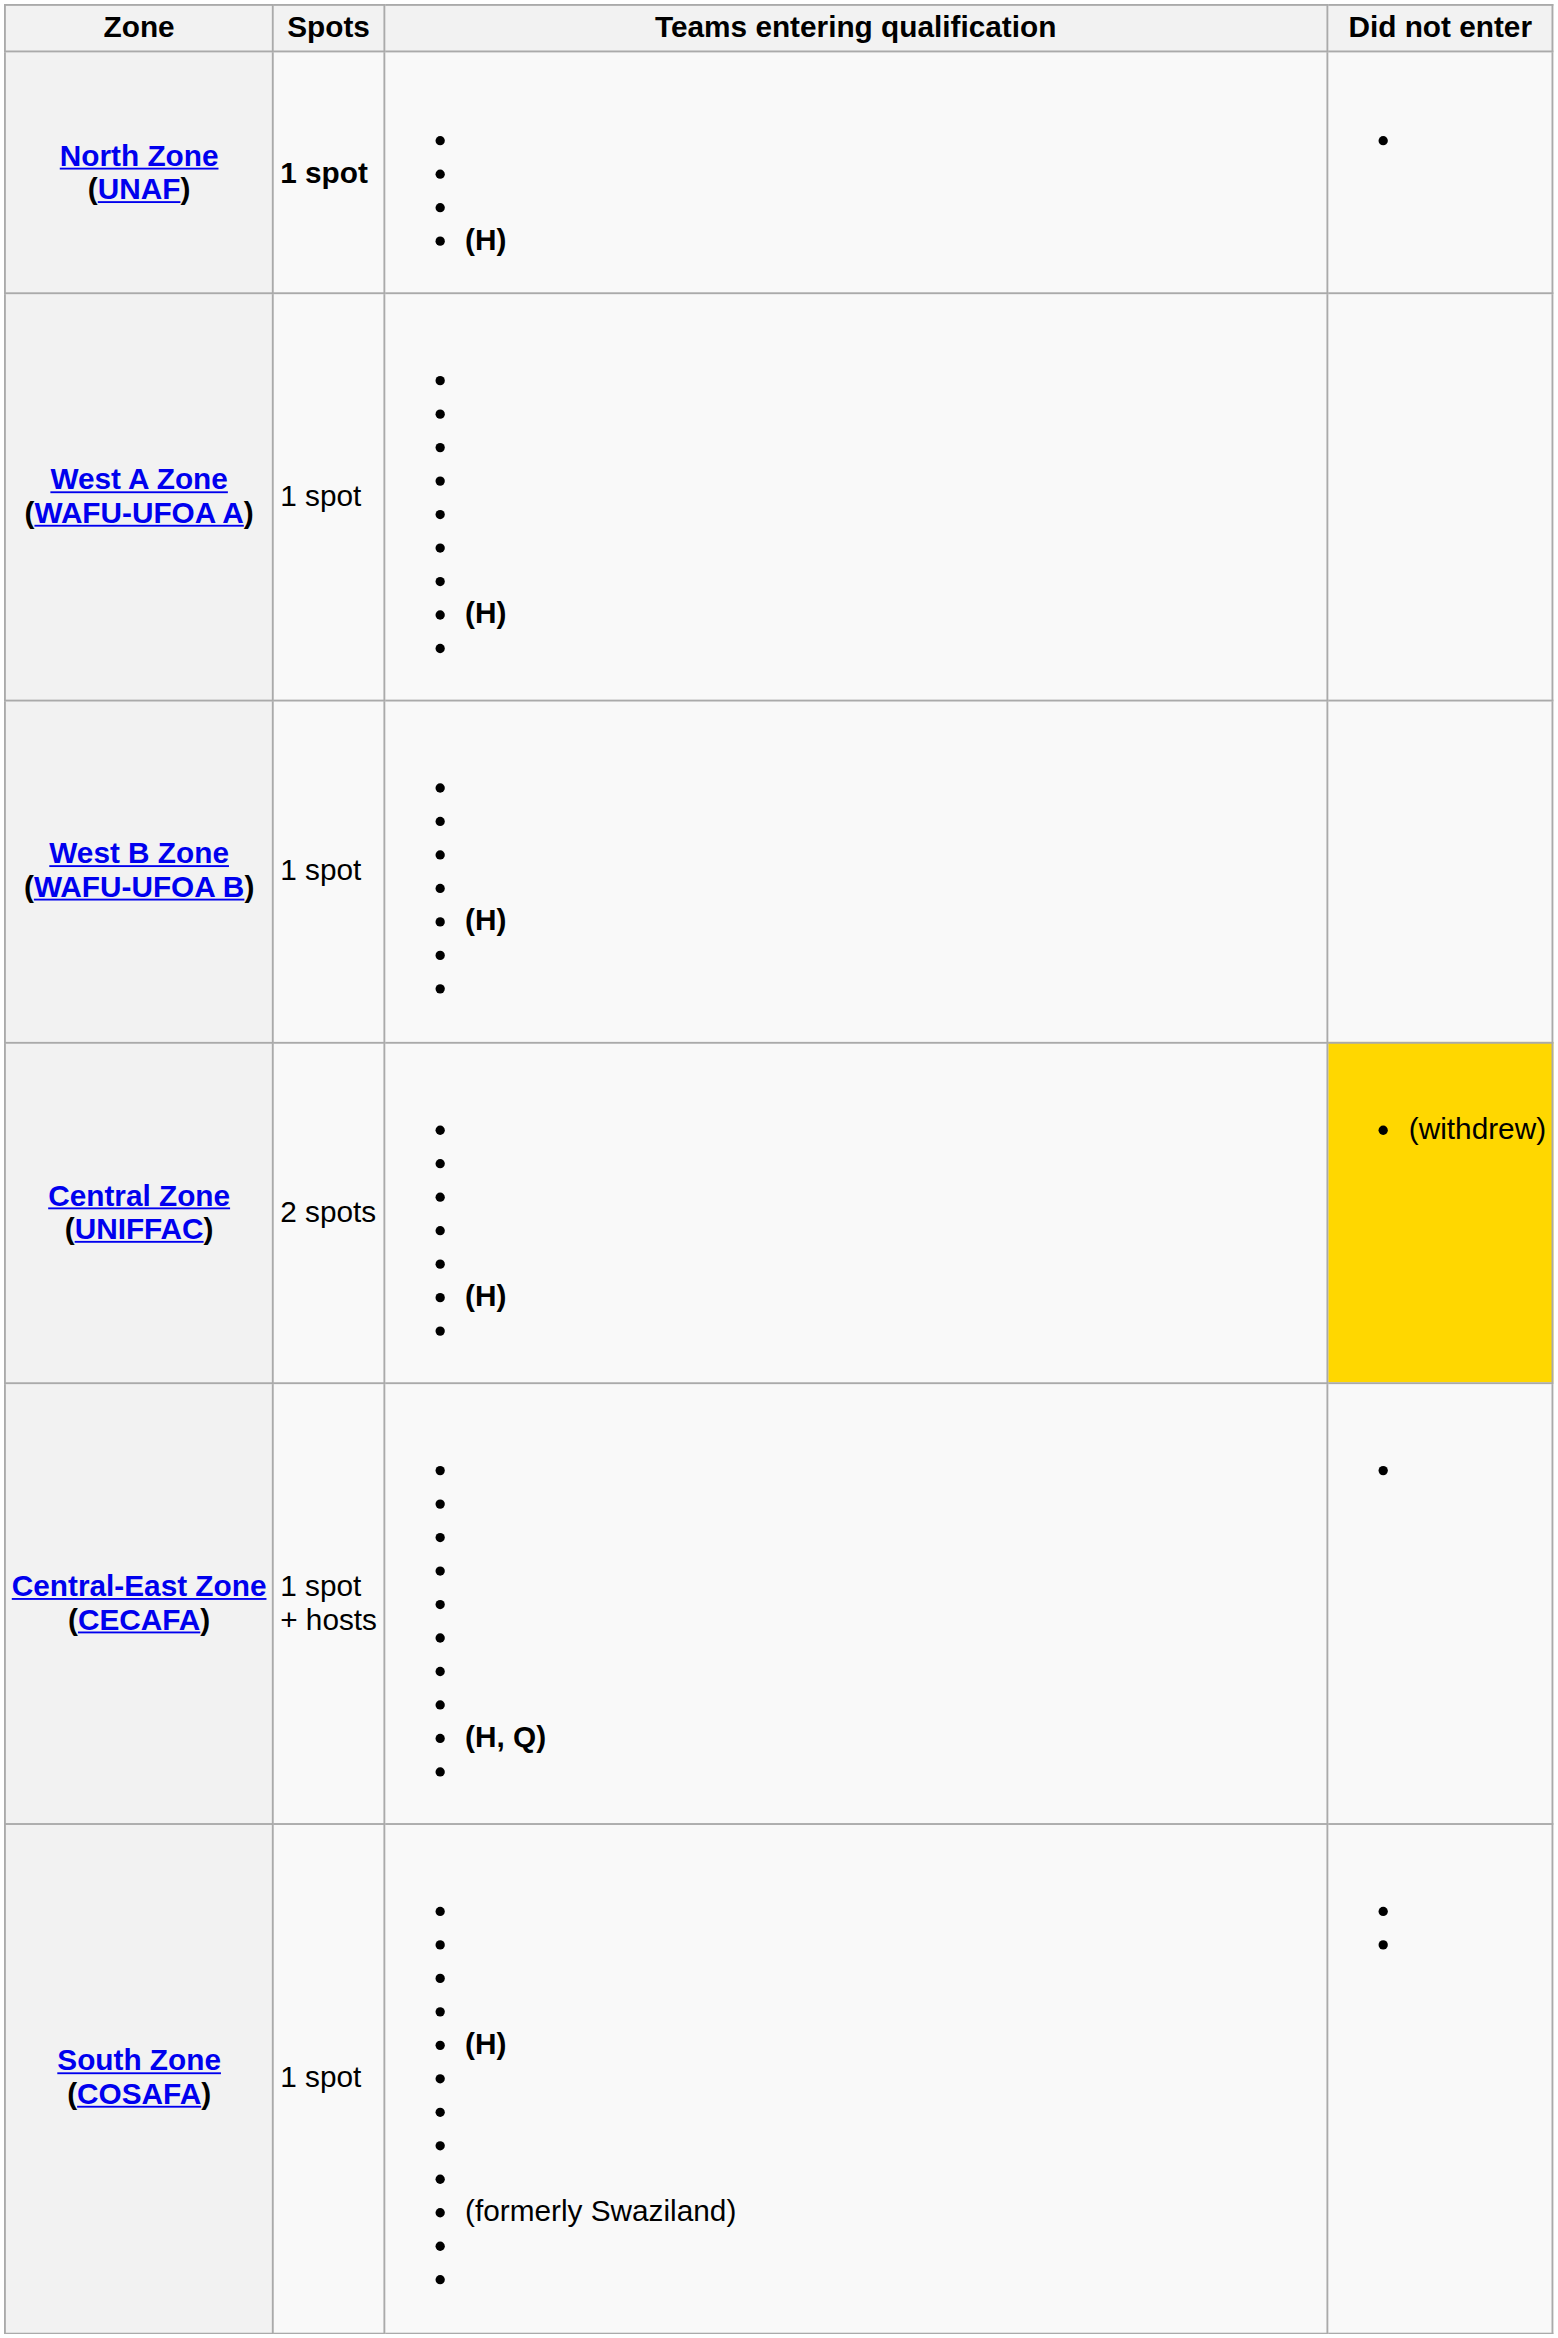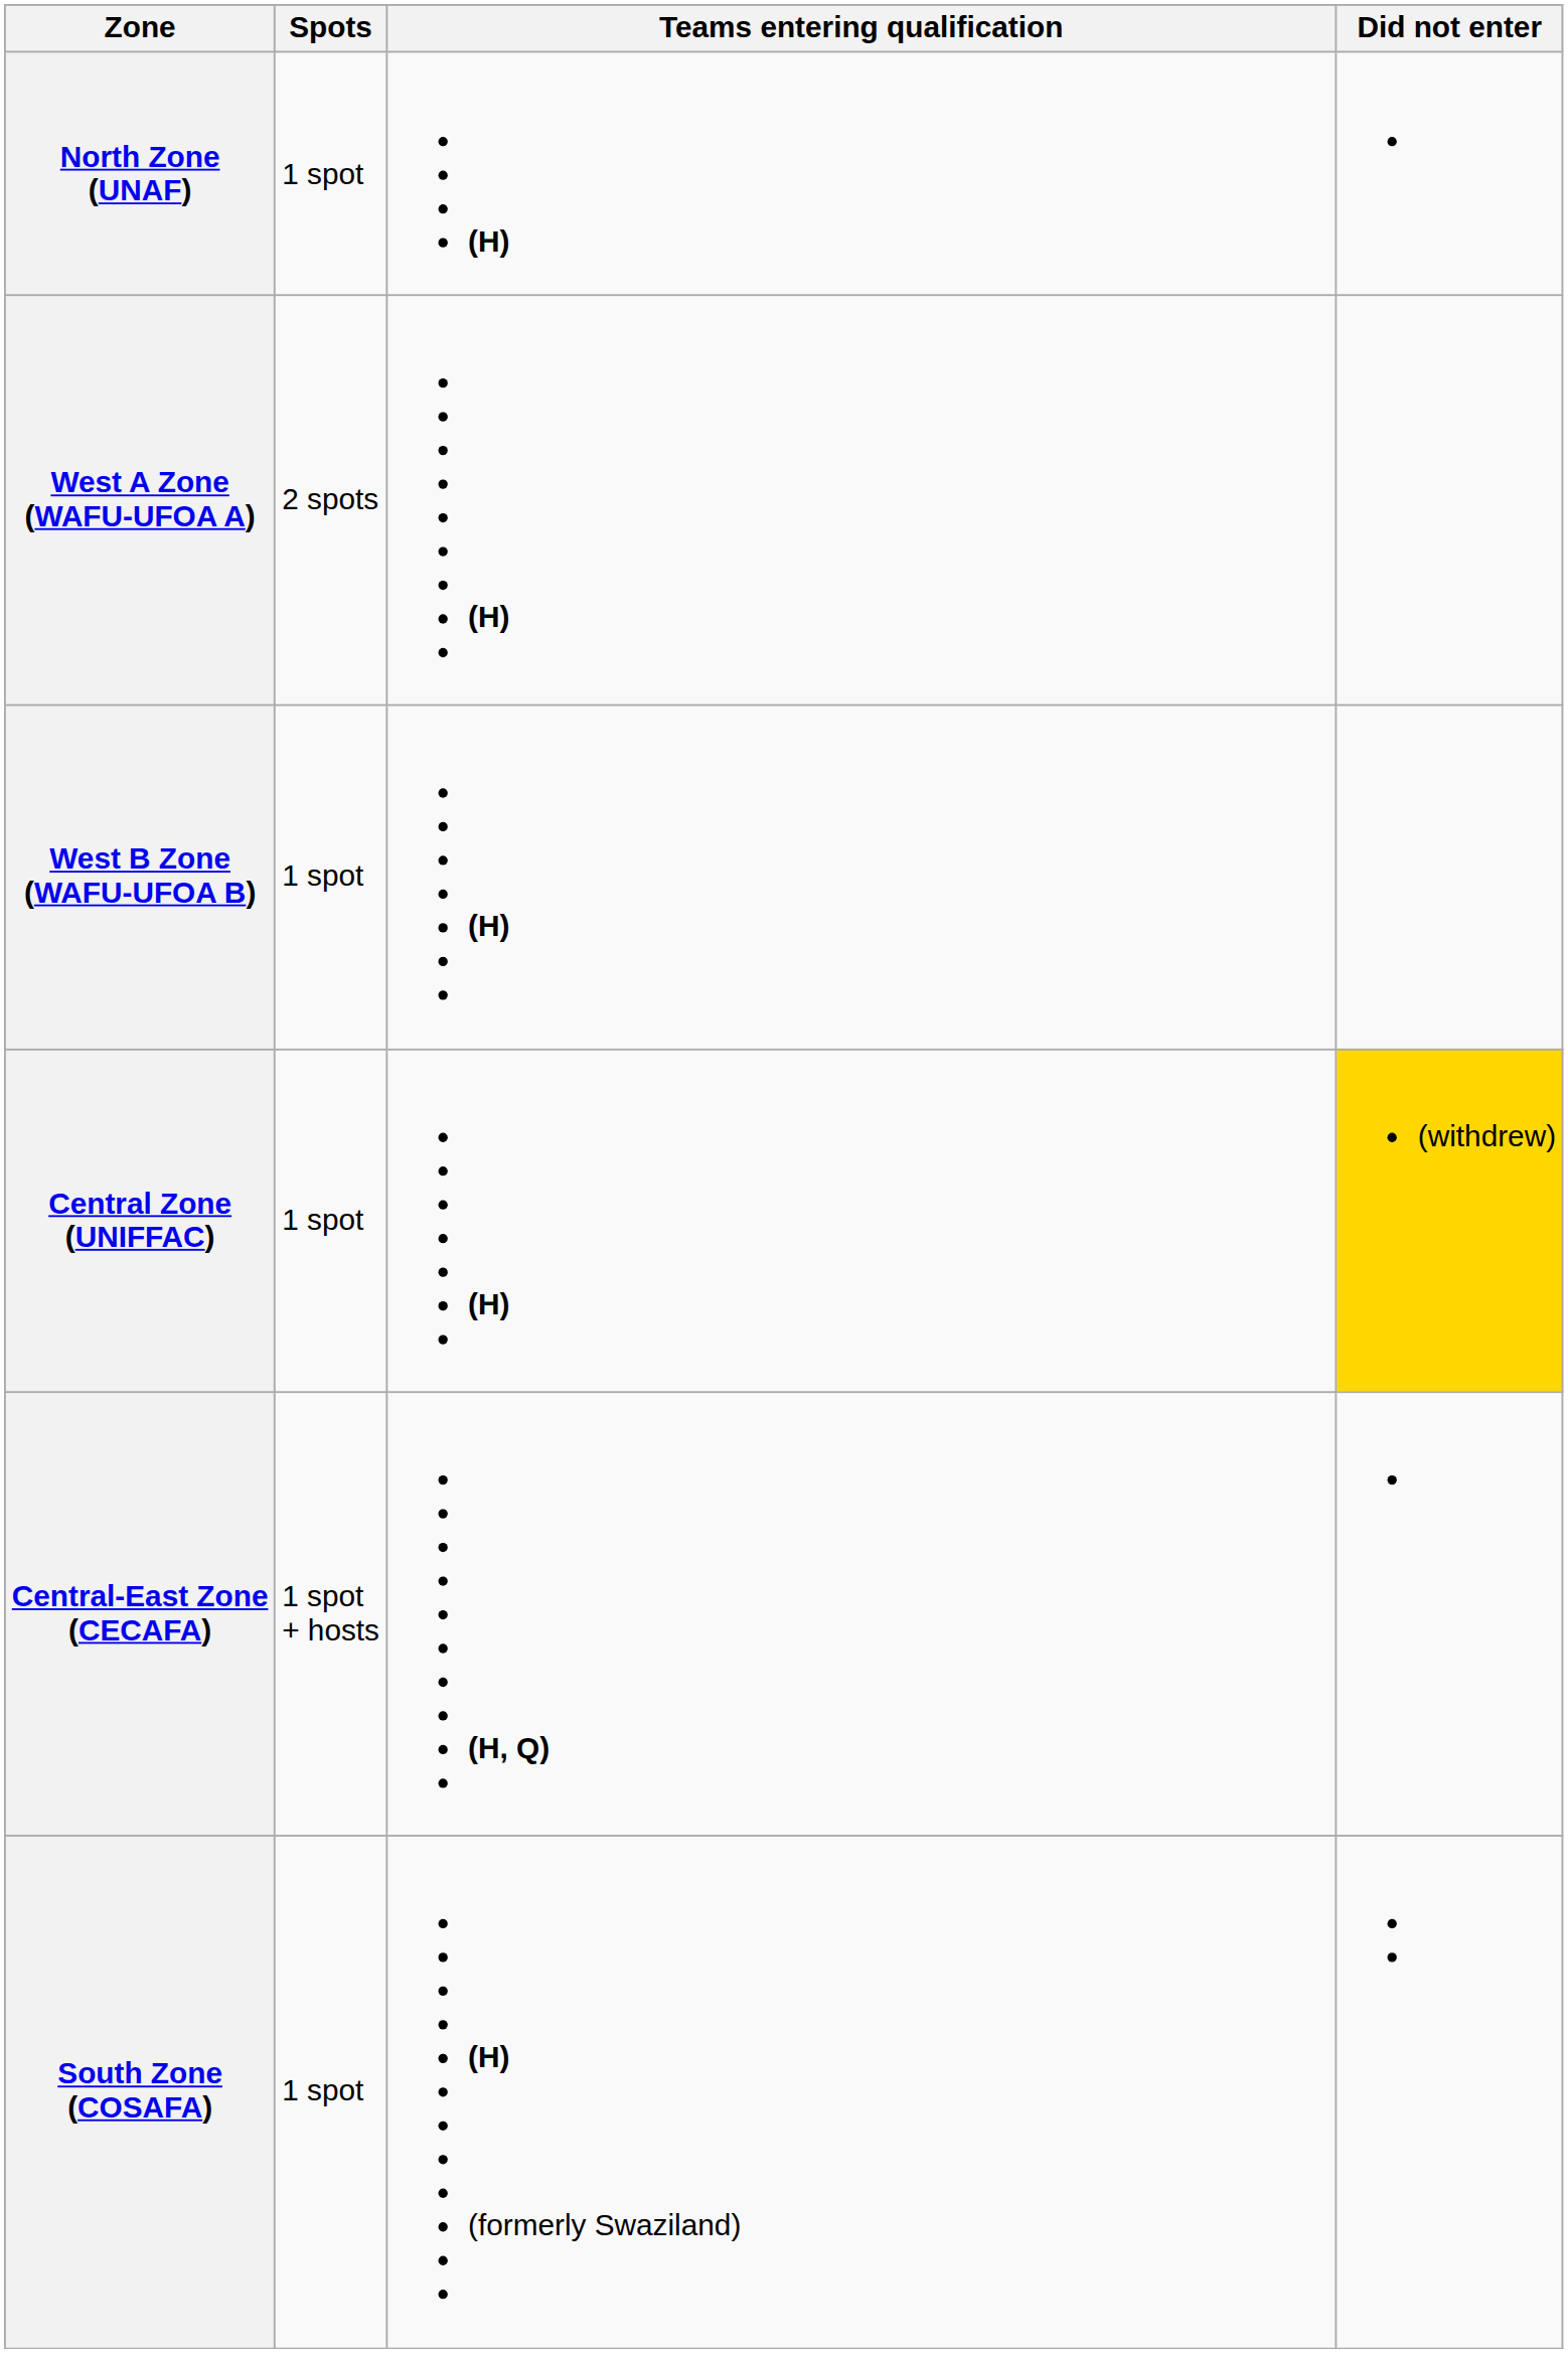 <table class="wikitable">
 <tr>
 <th>Zone</th>
 <th>Spots</th>
 <th width=500>Teams entering qualification</th>
 <th>Did not enter</th>
 </tr>
 <tr>
 <th><a href='#'>North Zone</a><br>(<a href='#'>UNAF</a>)</th>
-<td><strong>1 spot</strong></td>
+<td>1 spot</td>
 <td valign=top><br><ul><li></li><li></li><li><strong></strong></li><li> <strong>(H)</strong></li></ul></td>
 <td valign=top><br><ul><li></li></ul></td>
 </tr>
 <tr>
 <th><a href='#'>West A Zone</a><br>(<a href='#'>WAFU-UFOA A</a>)</th>
-<td>1 spot</td>
+<td>2 spots</td>
 <td valign=top><br><ul><li></li><li></li><li><strong></strong></li><li></li><li></li><li></li><li></li><li><strong></strong> <strong>(H)</strong></li><li></li></ul></td>
 <td valign=top></td>
 </tr>
 <tr>
 <th><a href='#'>West B Zone</a><br>(<a href='#'>WAFU-UFOA B</a>)</th>
 <td>1 spot</td>
 <td valign=top><br><ul><li></li><li></li><li></li><li></li><li> <strong>(H)</strong></li><li><strong></strong></li><li></li></ul></td>
 <td valign=top></td>
 </tr>
 <tr>
 <th><a href='#'>Central Zone</a><br>(<a href='#'>UNIFFAC</a>)</th>
-<td>2 spots</td>
+<td>1 spot</td>
 <td valign=top><br><ul><li><strong></strong></li><li></li><li></li><li></li><li></li><li> <strong>(H)</strong></li><li></li></ul></td>
 <td valign=top style="background: gold;"><br><ul><li> (withdrew)</li></ul></td>
 </tr>
 <tr>
 <th><a href='#'>Central-East Zone</a><br>(<a href='#'>CECAFA</a>)</th>
 <td>1 spot<br>+ hosts</td>
 <td valign=top><br><ul><li></li><li></li><li></li><li></li><li></li><li></li><li></li><li></li><li><strong></strong> <strong>(H, Q)</strong></li><li><strong></strong></li></ul></td>
 <td valign=top><br><ul><li></li></ul></td>
 </tr>
 <tr>
 <th><a href='#'>South Zone</a><br>(<a href='#'>COSAFA</a>)</th>
 <td>1 spot</td>
 <td valign=top><br><ul><li><strong></strong></li><li></li><li></li><li></li><li> <strong>(H)</strong></li><li></li><li></li><li></li><li></li><li> (formerly Swaziland)</li><li></li><li></li></ul></td>
 <td valign=top><br><ul><li></li><li></li></ul></td>
 </tr>
 </table>
